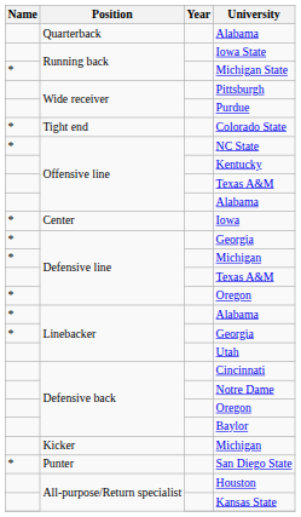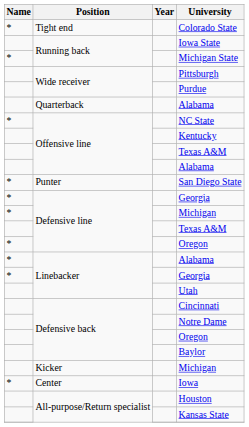 <table class="wikitable sortable">
 <tr>
 <th>Name</th>
 <th>Position</th>
 <th>Year</th>
 <th>University</th>
 </tr>
 <tr>
+<td>*</td>
+<td>Tight end</td>
 <td></td>
-<td>Quarterback</td>
-<td></td>
-<td><a href='#'>Alabama</a></td>
+<td><a href='#'>Colorado State</a></td>
 </tr>
 <tr>
 <td></td>
 <td rowspan="2">Running back</td>
 <td></td>
 <td><a href='#'>Iowa State</a></td>
 </tr>
 <tr>
 <td>*</td>
 <td></td>
 <td><a href='#'>Michigan State</a></td>
 </tr>
 <tr>
 <td></td>
 <td rowspan="2">Wide receiver</td>
 <td></td>
 <td><a href='#'>Pittsburgh</a></td>
 </tr>
 <tr>
 <td></td>
 <td></td>
 <td><a href='#'>Purdue</a></td>
 </tr>
 <tr>
-<td>*</td>
-<td>Tight end</td>
 <td></td>
-<td><a href='#'>Colorado State</a></td>
+<td>Quarterback</td>
+<td></td>
+<td><a href='#'>Alabama</a></td>
 </tr>
 <tr>
 <td>*</td>
 <td rowspan="4">Offensive line</td>
 <td></td>
 <td><a href='#'>NC State</a></td>
 </tr>
 <tr>
 <td></td>
 <td></td>
 <td><a href='#'>Kentucky</a></td>
 </tr>
 <tr>
 <td></td>
 <td></td>
 <td><a href='#'>Texas A&M</a></td>
 </tr>
 <tr>
 <td></td>
 <td></td>
 <td><a href='#'>Alabama</a></td>
 </tr>
 <tr>
 <td>*</td>
-<td>Center</td>
+<td>Punter</td>
 <td></td>
-<td><a href='#'>Iowa</a></td>
+<td><a href='#'>San Diego State</a></td>
 </tr>
 <tr>
 <td>*</td>
 <td rowspan="4">Defensive line</td>
 <td></td>
 <td><a href='#'>Georgia</a></td>
 </tr>
 <tr>
 <td>*</td>
 <td></td>
 <td><a href='#'>Michigan</a></td>
 </tr>
 <tr>
 <td></td>
 <td></td>
 <td><a href='#'>Texas A&M</a></td>
 </tr>
 <tr>
 <td>*</td>
 <td></td>
 <td><a href='#'>Oregon</a></td>
 </tr>
 <tr>
 <td>*</td>
 <td rowspan="3">Linebacker</td>
 <td></td>
 <td><a href='#'>Alabama</a></td>
 </tr>
 <tr>
 <td>*</td>
 <td></td>
 <td><a href='#'>Georgia</a></td>
 </tr>
 <tr>
 <td></td>
 <td></td>
 <td><a href='#'>Utah</a></td>
 </tr>
 <tr>
 <td></td>
 <td rowspan="4">Defensive back</td>
 <td></td>
 <td><a href='#'>Cincinnati</a></td>
 </tr>
 <tr>
 <td></td>
 <td></td>
 <td><a href='#'>Notre Dame</a></td>
 </tr>
 <tr>
 <td></td>
 <td></td>
 <td><a href='#'>Oregon</a></td>
 </tr>
 <tr>
 <td></td>
 <td></td>
 <td><a href='#'>Baylor</a></td>
 </tr>
 <tr>
 <td></td>
 <td>Kicker</td>
 <td></td>
 <td><a href='#'>Michigan</a></td>
 </tr>
 <tr>
 <td>*</td>
-<td>Punter</td>
+<td>Center</td>
 <td></td>
-<td><a href='#'>San Diego State</a></td>
+<td><a href='#'>Iowa</a></td>
 </tr>
 <tr>
 <td></td>
 <td rowspan="3">All-purpose/Return specialist</td>
 <td></td>
 <td><a href='#'>Houston</a></td>
 </tr>
 <tr>
 <td></td>
 <td></td>
 <td><a href='#'>Kansas State</a></td>
 </tr>
 <tr>
 </tr>
 </table>
